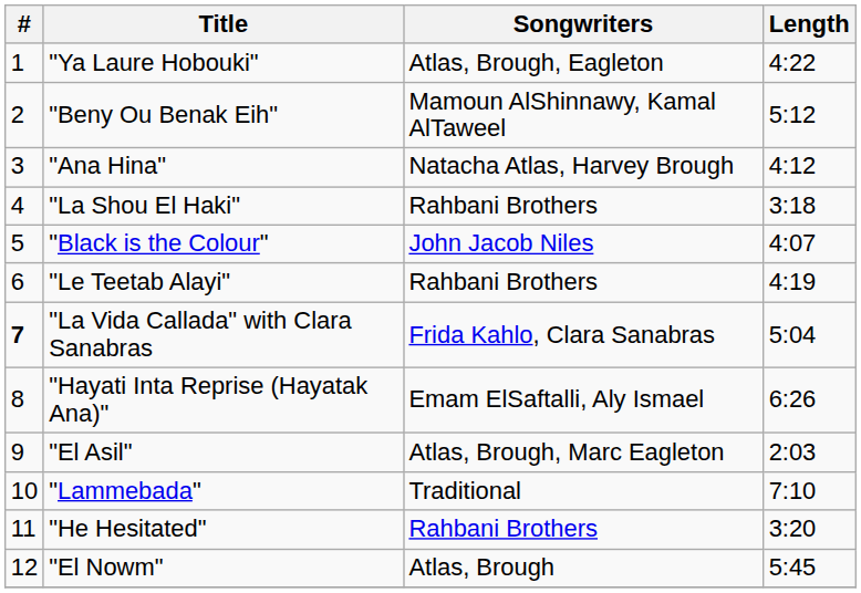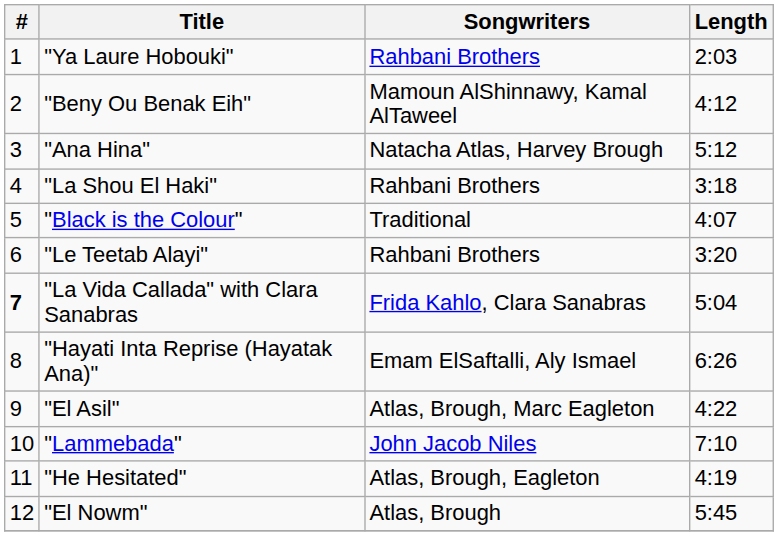 <table class="wikitable">
 <tr>
 <th align="center">#</th>
 <th align="center" width="230">Title</th>
 <th align="center" width="230">Songwriters</th>
 <th align="center">Length</th>
 </tr>
 <tr>
 <td>1</td>
 <td>"Ya Laure Hobouki"</td>
-<td>Atlas, Brough, Eagleton</td>
-<td>4:22</td>
+<td><a href='#'>Rahbani Brothers</a></td>
+<td>2:03</td>
 </tr>
 <tr>
 <td>2</td>
 <td>"Beny Ou Benak Eih"</td>
 <td>Mamoun AlShinnawy, Kamal AlTaweel</td>
-<td>5:12</td>
+<td>4:12</td>
 </tr>
 <tr>
 <td>3</td>
 <td>"Ana Hina"</td>
 <td>Natacha Atlas, Harvey Brough</td>
-<td>4:12</td>
+<td>5:12</td>
 </tr>
 <tr>
 <td>4</td>
 <td>"La Shou El Haki"</td>
 <td>Rahbani Brothers</td>
 <td>3:18</td>
 </tr>
 <tr>
 <td>5</td>
 <td>"<a href='#'>Black is the Colour</a>"</td>
-<td><a href='#'>John Jacob Niles</a></td>
+<td>Traditional</td>
 <td>4:07</td>
 </tr>
 <tr>
 <td>6</td>
 <td>"Le Teetab Alayi"</td>
 <td>Rahbani Brothers</td>
-<td>4:19</td>
+<td>3:20</td>
 </tr>
 <tr>
 <td><strong>7</strong></td>
 <td>"La Vida Callada" with Clara Sanabras</td>
 <td><a href='#'>Frida Kahlo</a>, Clara Sanabras</td>
 <td>5:04</td>
 </tr>
 <tr>
 <td>8</td>
 <td>"Hayati Inta Reprise (Hayatak Ana)"</td>
 <td>Emam ElSaftalli, Aly Ismael</td>
 <td>6:26</td>
 </tr>
 <tr>
 <td>9</td>
 <td>"El Asil"</td>
 <td>Atlas, Brough, Marc Eagleton</td>
-<td>2:03</td>
+<td>4:22</td>
 </tr>
 <tr>
 <td>10</td>
 <td>"<a href='#'>Lammebada</a>"</td>
-<td>Traditional</td>
+<td><a href='#'>John Jacob Niles</a></td>
 <td>7:10</td>
 </tr>
 <tr>
 <td>11</td>
 <td>"He Hesitated"</td>
-<td><a href='#'>Rahbani Brothers</a></td>
-<td>3:20</td>
+<td>Atlas, Brough, Eagleton</td>
+<td>4:19</td>
 </tr>
 <tr>
 <td>12</td>
 <td>"El Nowm"</td>
 <td>Atlas, Brough</td>
 <td>5:45</td>
 </tr>
 <tr>
 </tr>
 </table>
